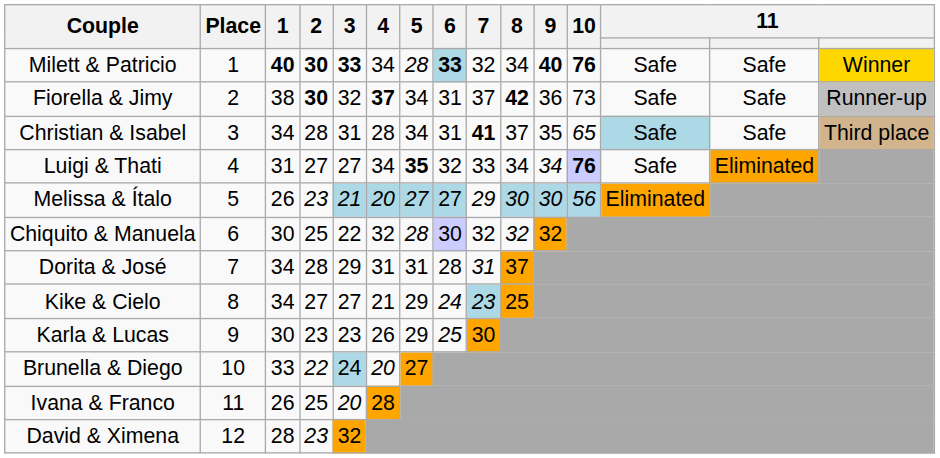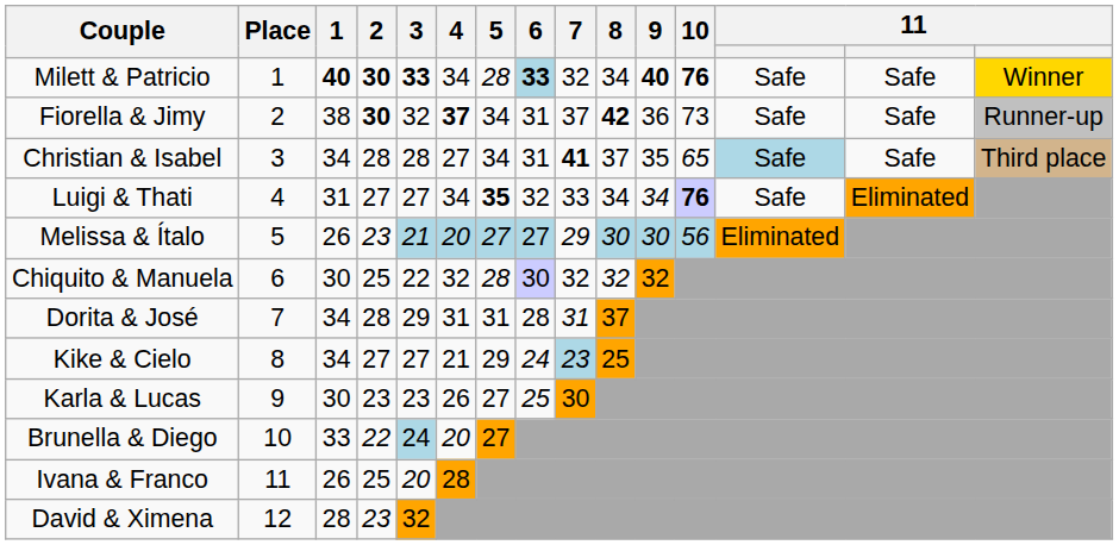 <table class="wikitable sortable" style="margin:auto; text-align:center; white-space:nowrap; width:20%;">
 <tr>
 <th rowspan=2>Couple</th>
 <th rowspan=2>Place</th>
 <th rowspan=2>1</th>
 <th rowspan=2>2</th>
 <th rowspan=2>3</th>
 <th rowspan=2>4</th>
 <th rowspan=2>5</th>
 <th rowspan=2>6</th>
 <th rowspan=2>7</th>
 <th rowspan=2>8</th>
 <th rowspan=2>9</th>
 <th rowspan=2>10</th>
 <th colspan=3>11</th>
 </tr>
 <tr>
 <th></th>
 <th></th>
 <th></th>
 </tr>
 <tr>
 <td>Milett & Patricio</td>
 <td>1</td>
 <td><span><strong>40</strong></span></td>
 <td><span><strong>30</strong></span></td>
 <td><span><strong>33</strong></span></td>
 <td>34</td>
 <td><span><em>28</em></span></td>
 <td style="background:lightblue;"><span><strong>33</strong></span></td>
 <td>32</td>
 <td>34</td>
 <td><span><strong>40</strong></span></td>
 <td><span><strong>76</strong></span></td>
 <td>Safe</td>
 <td>Safe</td>
 <td bgcolor=gold>Winner</td>
 </tr>
 <tr>
 <td>Fiorella & Jimy</td>
 <td>2</td>
 <td>38</td>
 <td><span><strong>30</strong></span></td>
 <td>32</td>
 <td><span><strong>37</strong></span></td>
 <td>34</td>
 <td>31</td>
 <td>37</td>
 <td><span><strong>42</strong></span></td>
 <td>36</td>
 <td>73</td>
 <td>Safe</td>
 <td>Safe</td>
 <td bgcolor=silver>Runner-up</td>
 </tr>
 <tr>
 <td>Christian & Isabel</td>
 <td>3</td>
 <td>34</td>
 <td>28</td>
-<td>31</td>
 <td>28</td>
+<td>27</td>
 <td>34</td>
 <td>31</td>
 <td><span><strong>41</strong></span></td>
 <td>37</td>
 <td>35</td>
 <td><span><em>65</em></span></td>
 <td style="background:lightblue;">Safe</td>
 <td>Safe</td>
 <td bgcolor=tan>Third place</td>
 </tr>
 <tr>
 <td>Luigi & Thati</td>
 <td>4</td>
 <td>31</td>
 <td>27</td>
 <td>27</td>
 <td>34</td>
 <td><span><strong>35</strong></span></td>
 <td>32</td>
 <td>33</td>
 <td>34</td>
 <td><span><em>34</em></span></td>
 <td style="background:#CCCCFF;"><span><strong>76</strong></span></td>
 <td>Safe</td>
 <td bgcolor=orange>Eliminated</td>
 <td colspan="11" style="background:darkgrey;"></td>
 </tr>
 <tr>
 <td>Melissa & Ítalo</td>
 <td>5</td>
 <td>26</td>
 <td><span><em>23</em></span></td>
 <td style="background:lightblue;"><span><em>21</em></span></td>
 <td style="background:lightblue;"><span><em>20</em></span></td>
 <td style="background:lightblue;"><span><em>27</em></span></td>
 <td style="background:lightblue;">27</td>
 <td><span><em>29</em></span></td>
 <td style="background:lightblue;"><span><em>30</em></span></td>
 <td style="background:lightblue;"><span><em>30</em></span></td>
 <td style="background:lightblue;"><span><em>56</em></span></td>
 <td bgcolor=orange>Eliminated</td>
 <td colspan="11" style="background:darkgrey;"></td>
 </tr>
 <tr>
 <td>Chiquito & Manuela</td>
 <td>6</td>
 <td>30</td>
 <td>25</td>
 <td>22</td>
 <td>32</td>
 <td><span><em>28</em></span></td>
 <td style="background:#CCCCFF;">30</td>
 <td>32</td>
 <td><span><em>32</em></span></td>
 <td bgcolor=orange>32</td>
 <td colspan="11" style="background:darkgrey;"></td>
 </tr>
 <tr>
 <td>Dorita & José</td>
 <td>7</td>
 <td>34</td>
 <td>28</td>
 <td>29</td>
 <td>31</td>
 <td>31</td>
 <td>28</td>
 <td><span><em>31</em></span></td>
 <td bgcolor=orange>37</td>
 <td colspan="11" style="background:darkgrey;"></td>
 </tr>
 <tr>
 <td>Kike & Cielo</td>
 <td>8</td>
 <td>34</td>
 <td>27</td>
 <td>27</td>
 <td>21</td>
 <td>29</td>
 <td><span><em>24</em></span></td>
 <td style="background:lightblue;"><span><em>23</em></span></td>
 <td bgcolor=orange>25</td>
 <td colspan="11" style="background:darkgrey;"></td>
 </tr>
 <tr>
 <td>Karla & Lucas</td>
 <td>9</td>
 <td>30</td>
 <td>23</td>
 <td>23</td>
 <td>26</td>
-<td>29</td>
+<td>27</td>
 <td><span><em>25</em></span></td>
 <td bgcolor=orange>30</td>
 <td colspan="11" style="background:darkgrey;"></td>
 </tr>
 <tr>
 <td>Brunella & Diego</td>
 <td>10</td>
 <td>33</td>
 <td><span><em>22</em></span></td>
 <td style="background:lightblue;">24</td>
 <td><span><em>20</em></span></td>
 <td bgcolor=orange>27</td>
 <td colspan="11" style="background:darkgrey;"></td>
 </tr>
 <tr>
 <td>Ivana & Franco</td>
 <td>11</td>
 <td>26</td>
 <td>25</td>
 <td><span><em>20</em></span></td>
 <td bgcolor=orange>28</td>
 <td colspan="11" style="background:darkgrey;"></td>
 </tr>
 <tr>
 <td>David & Ximena</td>
 <td>12</td>
 <td>28</td>
 <td><span><em>23</em></span></td>
 <td bgcolor=orange>32</td>
 <td colspan="11" style="background:darkgrey;"></td>
 </tr>
 </table>
